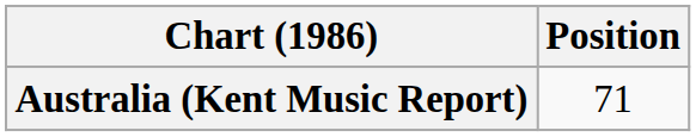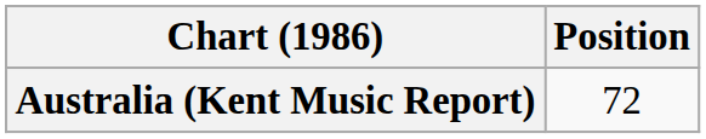 <table class="wikitable plainrowheaders" style="text-align:center">
 <tr>
 <th scope="col">Chart (1986)</th>
 <th scope="col">Position</th>
 </tr>
 <tr>
 <th scope="row">Australia (Kent Music Report)</th>
-<td>71</td>
+<td>72</td>
 </tr>
 </table>
